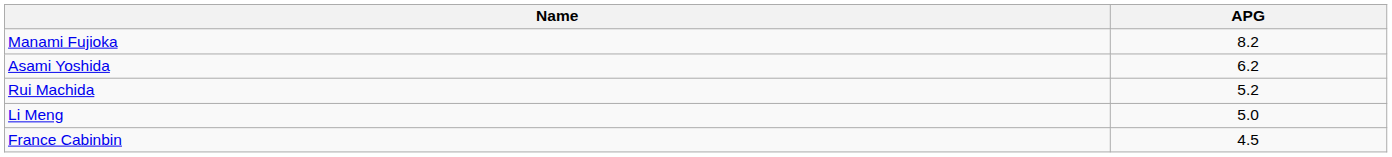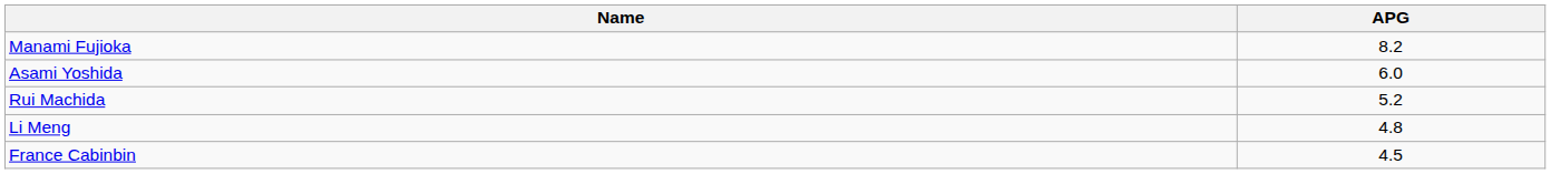 <table class=wikitable width="90%">
 <tr>
 <th width="80%">Name</th>
 <th width="20%">APG</th>
 </tr>
 <tr>
 <td> <a href='#'>Manami Fujioka</a></td>
 <td align=center>8.2</td>
 </tr>
 <tr>
 <td> <a href='#'>Asami Yoshida</a></td>
-<td align=center>6.2</td>
+<td align=center>6.0</td>
 </tr>
 <tr>
 <td> <a href='#'>Rui Machida</a></td>
 <td align=center>5.2</td>
 </tr>
 <tr>
 <td> <a href='#'>Li Meng</a></td>
-<td align=center>5.0</td>
+<td align=center>4.8</td>
 </tr>
 <tr>
 <td> <a href='#'>France Cabinbin</a></td>
 <td align=center>4.5</td>
 </tr>
 </table>
